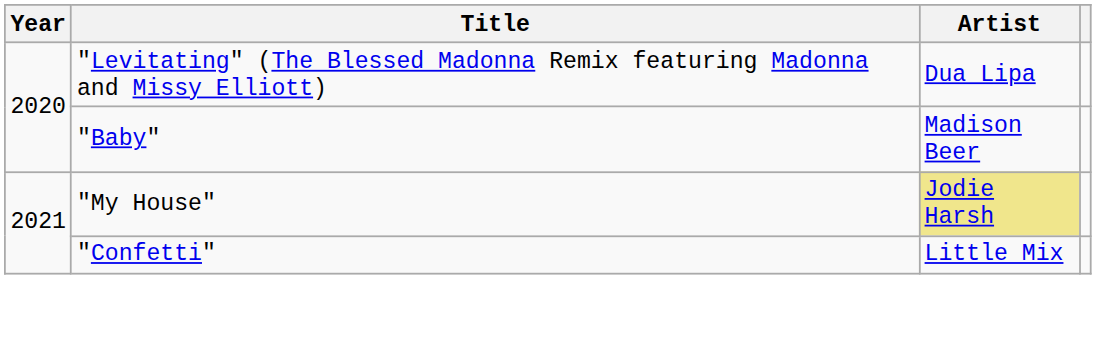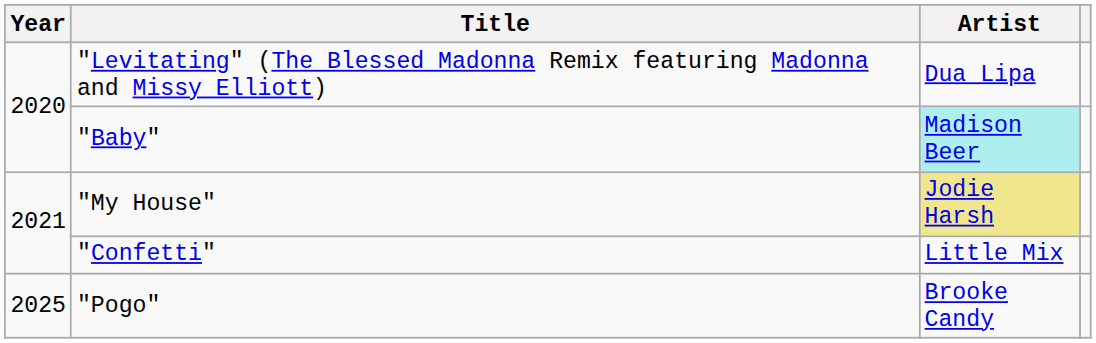 <table class="wikitable plainrowheaders sortable">
 <tr>
 <th scope="col">Year</th>
 <th scope="col">Title</th>
 <th scope="col">Artist</th>
 <th style="text-align: center;" class="unsortable"></th>
 </tr>
 <tr>
 <td rowspan="2">2020</td>
 <td>"<a href='#'>Levitating</a>" (<a href='#'>The Blessed Madonna</a> Remix featuring <a href='#'>Madonna</a> and <a href='#'>Missy Elliott</a>)</td>
 <td><a href='#'>Dua Lipa</a></td>
 <td style="text-align: center;"></td>
 </tr>
 <tr>
 <td>"<a href='#'>Baby</a>"</td>
-<td><a href='#'>Madison Beer</a></td>
+<td style="background: paleturquoise;"><a href='#'>Madison Beer</a></td>
 <td style="text-align: center;"></td>
 </tr>
 <tr>
 <td rowspan="2">2021</td>
 <td>"My House"</td>
 <td style="background: khaki;"><a href='#'>Jodie Harsh</a></td>
 <td style="text-align: center;"></td>
 </tr>
 <tr>
 <td>"<a href='#'>Confetti</a>"</td>
 <td><a href='#'>Little Mix</a></td>
 <td style="text-align: center;"></td>
 </tr>
+<tr>
+<td>2025</td>
+<td>"Pogo"</td>
+<td><a href='#'>Brooke Candy</a></td>
+<td style="text-align: center;"></td>
+</tr>
 </table>
